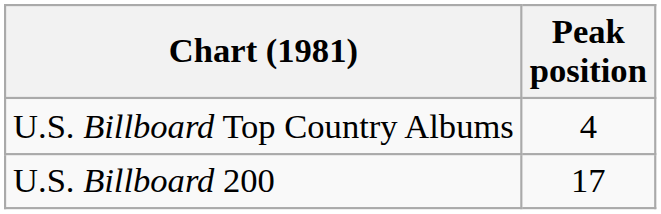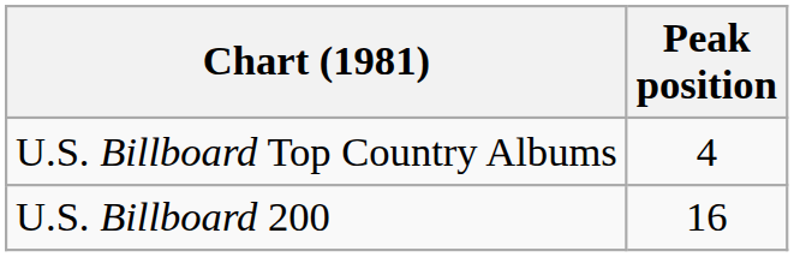 <table class="wikitable">
 <tr>
 <th>Chart (1981)</th>
 <th>Peak<br>position</th>
 </tr>
 <tr>
 <td>U.S. <em>Billboard</em> Top Country Albums</td>
 <td align="center">4</td>
 </tr>
 <tr>
 <td>U.S. <em>Billboard</em> 200</td>
-<td align="center">17</td>
+<td align="center">16</td>
 </tr>
 </table>
